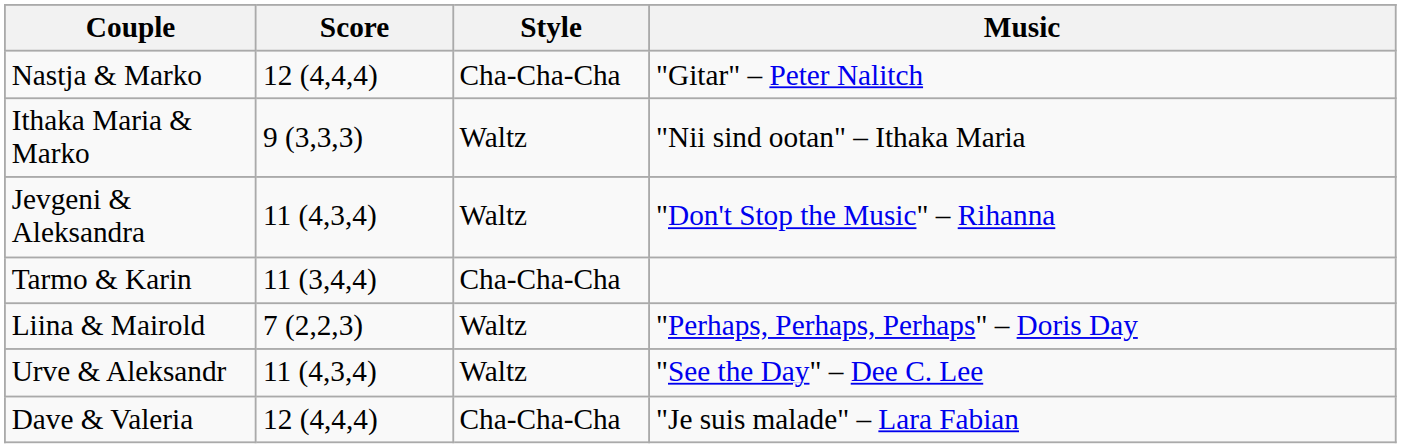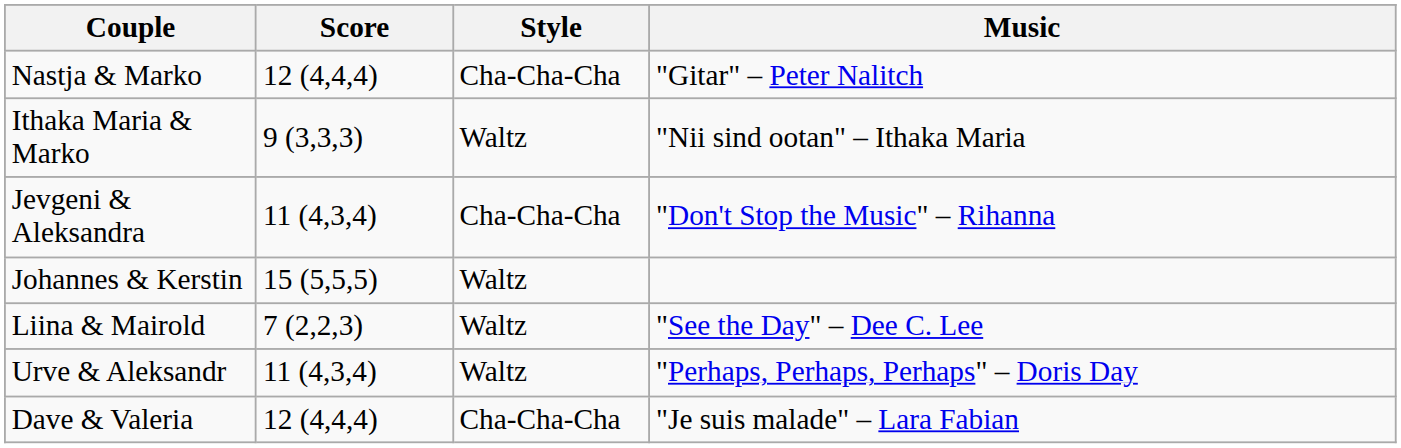 <table class="wikitable">
 <tr>
 <th width="130">Couple</th>
 <th width="100">Score</th>
 <th width="100">Style</th>
 <th width="400">Music</th>
 </tr>
 <tr>
 <td>Nastja & Marko</td>
 <td>12 (4,4,4)</td>
 <td>Cha-Cha-Cha</td>
 <td>"Gitar" – <a href='#'>Peter Nalitch</a></td>
 </tr>
 <tr>
 <td>Ithaka Maria & Marko</td>
 <td>9 (3,3,3)</td>
 <td>Waltz</td>
 <td>"Nii sind ootan" – Ithaka Maria</td>
 </tr>
 <tr>
 <td>Jevgeni & Aleksandra</td>
 <td>11 (4,3,4)</td>
-<td>Waltz</td>
+<td>Cha-Cha-Cha</td>
 <td>"<a href='#'>Don't Stop the Music</a>" – <a href='#'>Rihanna</a></td>
 </tr>
 <tr>
-<td>Tarmo & Karin</td>
-<td>11 (3,4,4)</td>
-<td>Cha-Cha-Cha</td>
+<td>Johannes & Kerstin</td>
+<td>15 (5,5,5)</td>
+<td>Waltz</td>
 <td></td>
 </tr>
 <tr>
 <td>Liina & Mairold</td>
 <td>7 (2,2,3)</td>
 <td>Waltz</td>
-<td>"<a href='#'>Perhaps, Perhaps, Perhaps</a>" – <a href='#'>Doris Day</a></td>
+<td>"<a href='#'>See the Day</a>" – <a href='#'>Dee C. Lee</a></td>
 </tr>
 <tr>
 <td>Urve & Aleksandr</td>
 <td>11 (4,3,4)</td>
 <td>Waltz</td>
-<td>"<a href='#'>See the Day</a>" – <a href='#'>Dee C. Lee</a></td>
+<td>"<a href='#'>Perhaps, Perhaps, Perhaps</a>" – <a href='#'>Doris Day</a></td>
 </tr>
 <tr>
 <td>Dave & Valeria</td>
 <td>12 (4,4,4)</td>
 <td>Cha-Cha-Cha</td>
 <td>"Je suis malade" – <a href='#'>Lara Fabian</a></td>
 </tr>
 </table>
